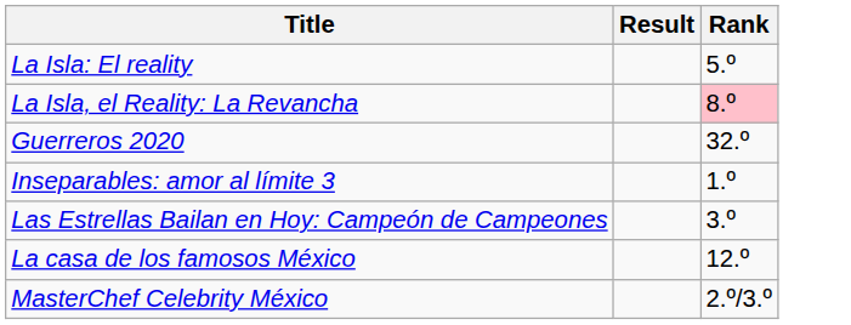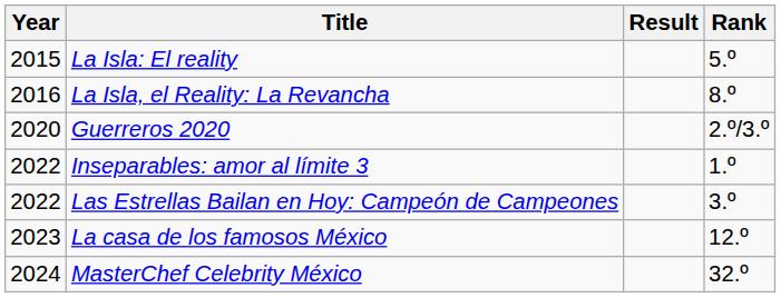 <table class="wikitable">
 <tr>
+<th>Year</th>
 <th>Title</th>
 <th>Result</th>
 <th>Rank</th>
 </tr>
 <tr>
+<td>2015</td>
 <td><em><a href='#'>La Isla: El reality</a></em></td>
 <td></td>
 <td>5.º</td>
 </tr>
 <tr>
+<td>2016</td>
 <td><em><a href='#'>La Isla, el Reality: La Revancha</a></em></td>
 <td></td>
-<td style="background: pink;">8.º</td>
+<td>8.º</td>
 </tr>
 <tr>
+<td>2020</td>
 <td><em><a href='#'>Guerreros 2020</a></em></td>
 <td></td>
-<td>32.º</td>
+<td>2.º/3.º</td>
 </tr>
 <tr>
+<td>2022</td>
 <td><em><a href='#'>Inseparables: amor al límite 3</a></em></td>
 <td></td>
 <td>1.º</td>
 </tr>
 <tr>
+<td>2022</td>
 <td><em><a href='#'>Las Estrellas Bailan en Hoy: Campeón de Campeones</a></em></td>
 <td></td>
 <td>3.º</td>
 </tr>
 <tr>
+<td>2023</td>
 <td><em><a href='#'>La casa de los famosos México</a></em></td>
 <td></td>
 <td>12.º</td>
 </tr>
 <tr>
+<td>2024</td>
 <td><em><a href='#'>MasterChef Celebrity México</a></em></td>
 <td></td>
-<td>2.º/3.º</td>
+<td>32.º</td>
 </tr>
 </table>
